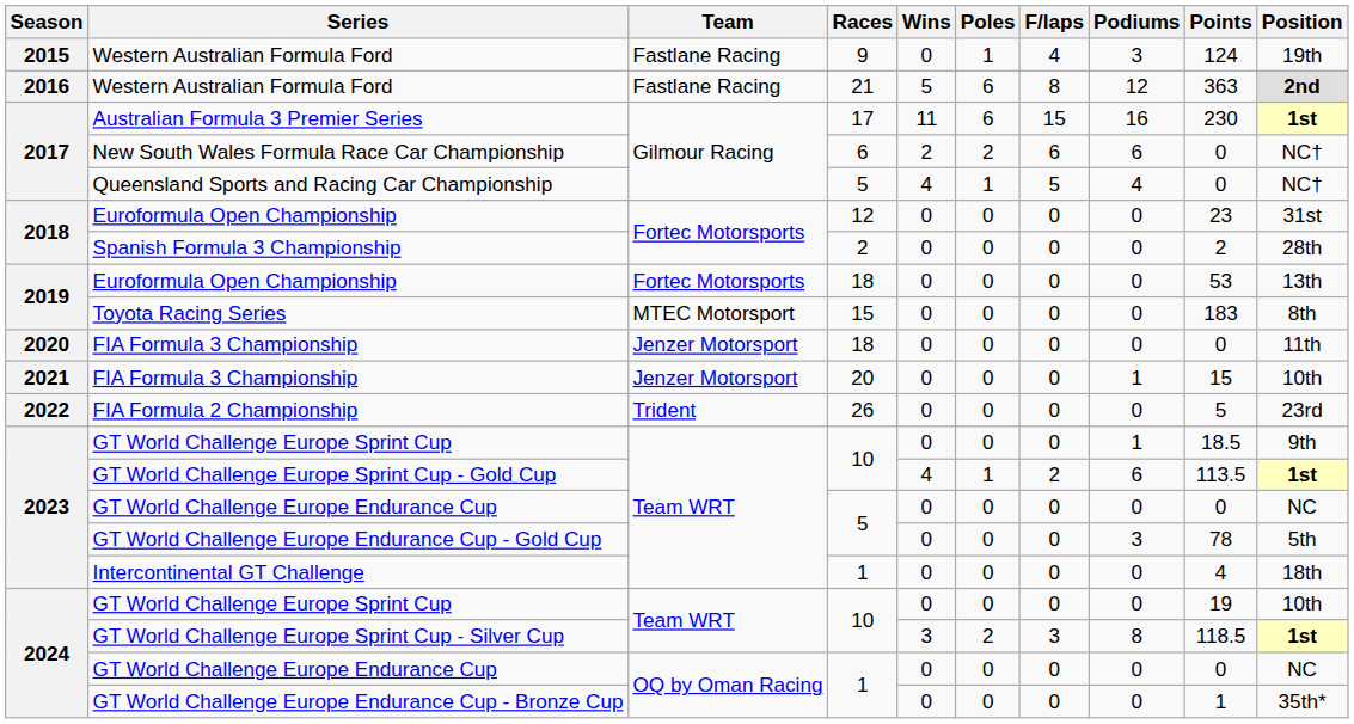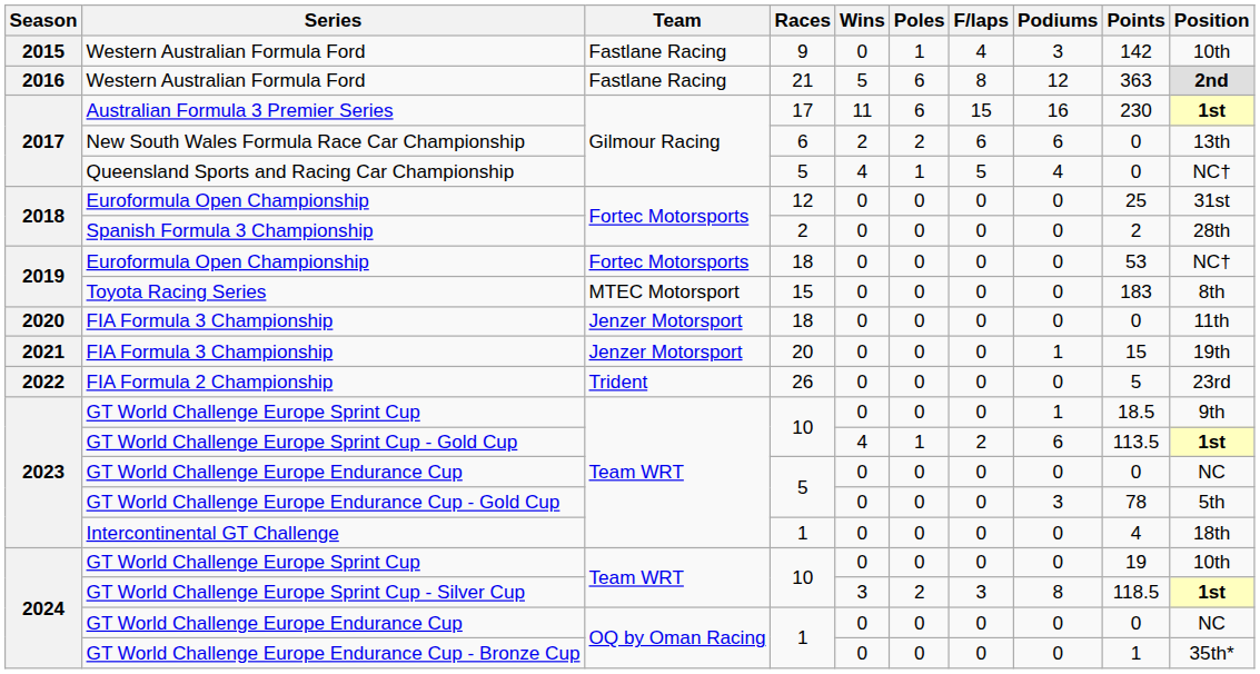 <table class="wikitable" style="font-size: 90%; text-align:center">
 <tr>
 <th>Season</th>
 <th>Series</th>
 <th>Team</th>
 <th>Races</th>
 <th>Wins</th>
 <th>Poles</th>
 <th>F/laps</th>
 <th>Podiums</th>
 <th>Points</th>
 <th>Position</th>
 </tr>
 <tr>
 <th>2015</th>
 <td align=left>Western Australian Formula Ford</td>
 <td align=left>Fastlane Racing</td>
 <td>9</td>
 <td>0</td>
 <td>1</td>
 <td>4</td>
 <td>3</td>
-<td>124</td>
-<td>19th</td>
+<td>142</td>
+<td>10th</td>
 </tr>
 <tr>
 <th>2016</th>
 <td align=left>Western Australian Formula Ford</td>
 <td align=left>Fastlane Racing</td>
 <td>21</td>
 <td>5</td>
 <td>6</td>
 <td>8</td>
 <td>12</td>
 <td>363</td>
 <td style="background:#dfdfdf;"><strong>2nd</strong></td>
 </tr>
 <tr>
 <th rowspan="3">2017</th>
 <td align=left><a href='#'>Australian Formula 3 Premier Series</a></td>
 <td rowspan="3" align="left">Gilmour Racing</td>
 <td>17</td>
 <td>11</td>
 <td>6</td>
 <td>15</td>
 <td>16</td>
 <td>230</td>
 <td style="background:#ffffbf;"><strong>1st</strong></td>
 </tr>
 <tr>
 <td align=left>New South Wales Formula Race Car Championship</td>
 <td>6</td>
 <td>2</td>
 <td>2</td>
 <td>6</td>
 <td>6</td>
 <td>0</td>
-<td>NC†</td>
+<td>13th</td>
 </tr>
 <tr>
 <td align=left>Queensland Sports and Racing Car Championship</td>
 <td>5</td>
 <td>4</td>
 <td>1</td>
 <td>5</td>
 <td>4</td>
 <td>0</td>
 <td>NC†</td>
 </tr>
 <tr>
 <th rowspan=2>2018</th>
 <td align=left><a href='#'>Euroformula Open Championship</a></td>
 <td align=left rowspan=2><a href='#'>Fortec Motorsports</a></td>
 <td>12</td>
 <td>0</td>
 <td>0</td>
 <td>0</td>
 <td>0</td>
-<td>23</td>
+<td>25</td>
 <td>31st</td>
 </tr>
 <tr>
 <td align=left><a href='#'>Spanish Formula 3 Championship</a></td>
 <td>2</td>
 <td>0</td>
 <td>0</td>
 <td>0</td>
 <td>0</td>
 <td>2</td>
 <td>28th</td>
 </tr>
 <tr>
 <th rowspan=2>2019</th>
 <td align=left><a href='#'>Euroformula Open Championship</a></td>
 <td align=left><a href='#'>Fortec Motorsports</a></td>
 <td>18</td>
 <td>0</td>
 <td>0</td>
 <td>0</td>
 <td>0</td>
 <td>53</td>
-<td>13th</td>
+<td>NC†</td>
 </tr>
 <tr>
 <td align=left><a href='#'>Toyota Racing Series</a></td>
 <td align=left>MTEC Motorsport</td>
 <td>15</td>
 <td>0</td>
 <td>0</td>
 <td>0</td>
 <td>0</td>
 <td>183</td>
 <td>8th</td>
 </tr>
 <tr>
 <th>2020</th>
 <td align=left><a href='#'>FIA Formula 3 Championship</a></td>
 <td align=left><a href='#'>Jenzer Motorsport</a></td>
 <td>18</td>
 <td>0</td>
 <td>0</td>
 <td>0</td>
 <td>0</td>
 <td>0</td>
 <td>11th</td>
 </tr>
 <tr>
 <th>2021</th>
 <td align=left><a href='#'>FIA Formula 3 Championship</a></td>
 <td align=left><a href='#'>Jenzer Motorsport</a></td>
 <td>20</td>
 <td>0</td>
 <td>0</td>
 <td>0</td>
 <td>1</td>
 <td>15</td>
-<td>10th</td>
+<td>19th</td>
 </tr>
 <tr>
 <th>2022</th>
 <td align=left><a href='#'>FIA Formula 2 Championship</a></td>
 <td align=left><a href='#'>Trident</a></td>
 <td>26</td>
 <td>0</td>
 <td>0</td>
 <td>0</td>
 <td>0</td>
 <td>5</td>
 <td>23rd</td>
 </tr>
 <tr>
 <th rowspan="5">2023</th>
 <td align=left><a href='#'>GT World Challenge Europe Sprint Cup</a></td>
 <td rowspan="5" align="left"><a href='#'>Team WRT</a></td>
 <td rowspan="2">10</td>
 <td>0</td>
 <td>0</td>
 <td>0</td>
 <td>1</td>
 <td>18.5</td>
 <td>9th</td>
 </tr>
 <tr>
 <td align=left><a href='#'>GT World Challenge Europe Sprint Cup - Gold Cup</a></td>
 <td>4</td>
 <td>1</td>
 <td>2</td>
 <td>6</td>
 <td>113.5</td>
 <td style="background:#FFFFBF;"><strong>1st</strong></td>
 </tr>
 <tr>
 <td align=left><a href='#'>GT World Challenge Europe Endurance Cup</a></td>
 <td rowspan="2">5</td>
 <td>0</td>
 <td>0</td>
 <td>0</td>
 <td>0</td>
 <td>0</td>
 <td>NC</td>
 </tr>
 <tr>
 <td align=left><a href='#'>GT World Challenge Europe Endurance Cup - Gold Cup</a></td>
 <td>0</td>
 <td>0</td>
 <td>0</td>
 <td>3</td>
 <td>78</td>
 <td>5th</td>
 </tr>
 <tr>
 <td align=left><a href='#'>Intercontinental GT Challenge</a></td>
 <td>1</td>
 <td>0</td>
 <td>0</td>
 <td>0</td>
 <td>0</td>
 <td>4</td>
 <td>18th</td>
 </tr>
 <tr>
 <th rowspan="4">2024</th>
 <td align=left><a href='#'>GT World Challenge Europe Sprint Cup</a></td>
 <td align=left rowspan=2><a href='#'>Team WRT</a></td>
 <td rowspan=2>10</td>
 <td>0</td>
 <td>0</td>
 <td>0</td>
 <td>0</td>
 <td>19</td>
 <td>10th</td>
 </tr>
 <tr>
 <td align=left><a href='#'>GT World Challenge Europe Sprint Cup - Silver Cup</a></td>
 <td>3</td>
 <td>2</td>
 <td>3</td>
 <td>8</td>
 <td>118.5</td>
 <td style="background:#FFFFBF;"><strong>1st</strong></td>
 </tr>
 <tr>
 <td align=left><a href='#'>GT World Challenge Europe Endurance Cup</a></td>
 <td align=left rowspan="2"><a href='#'>OQ by Oman Racing</a></td>
 <td rowspan="2">1</td>
 <td>0</td>
 <td>0</td>
 <td>0</td>
 <td>0</td>
 <td>0</td>
 <td>NC</td>
 </tr>
 <tr>
 <td align=left><a href='#'>GT World Challenge Europe Endurance Cup - Bronze Cup</a></td>
 <td>0</td>
 <td>0</td>
 <td>0</td>
 <td>0</td>
 <td>1</td>
 <td>35th*</td>
 </tr>
 </table>
